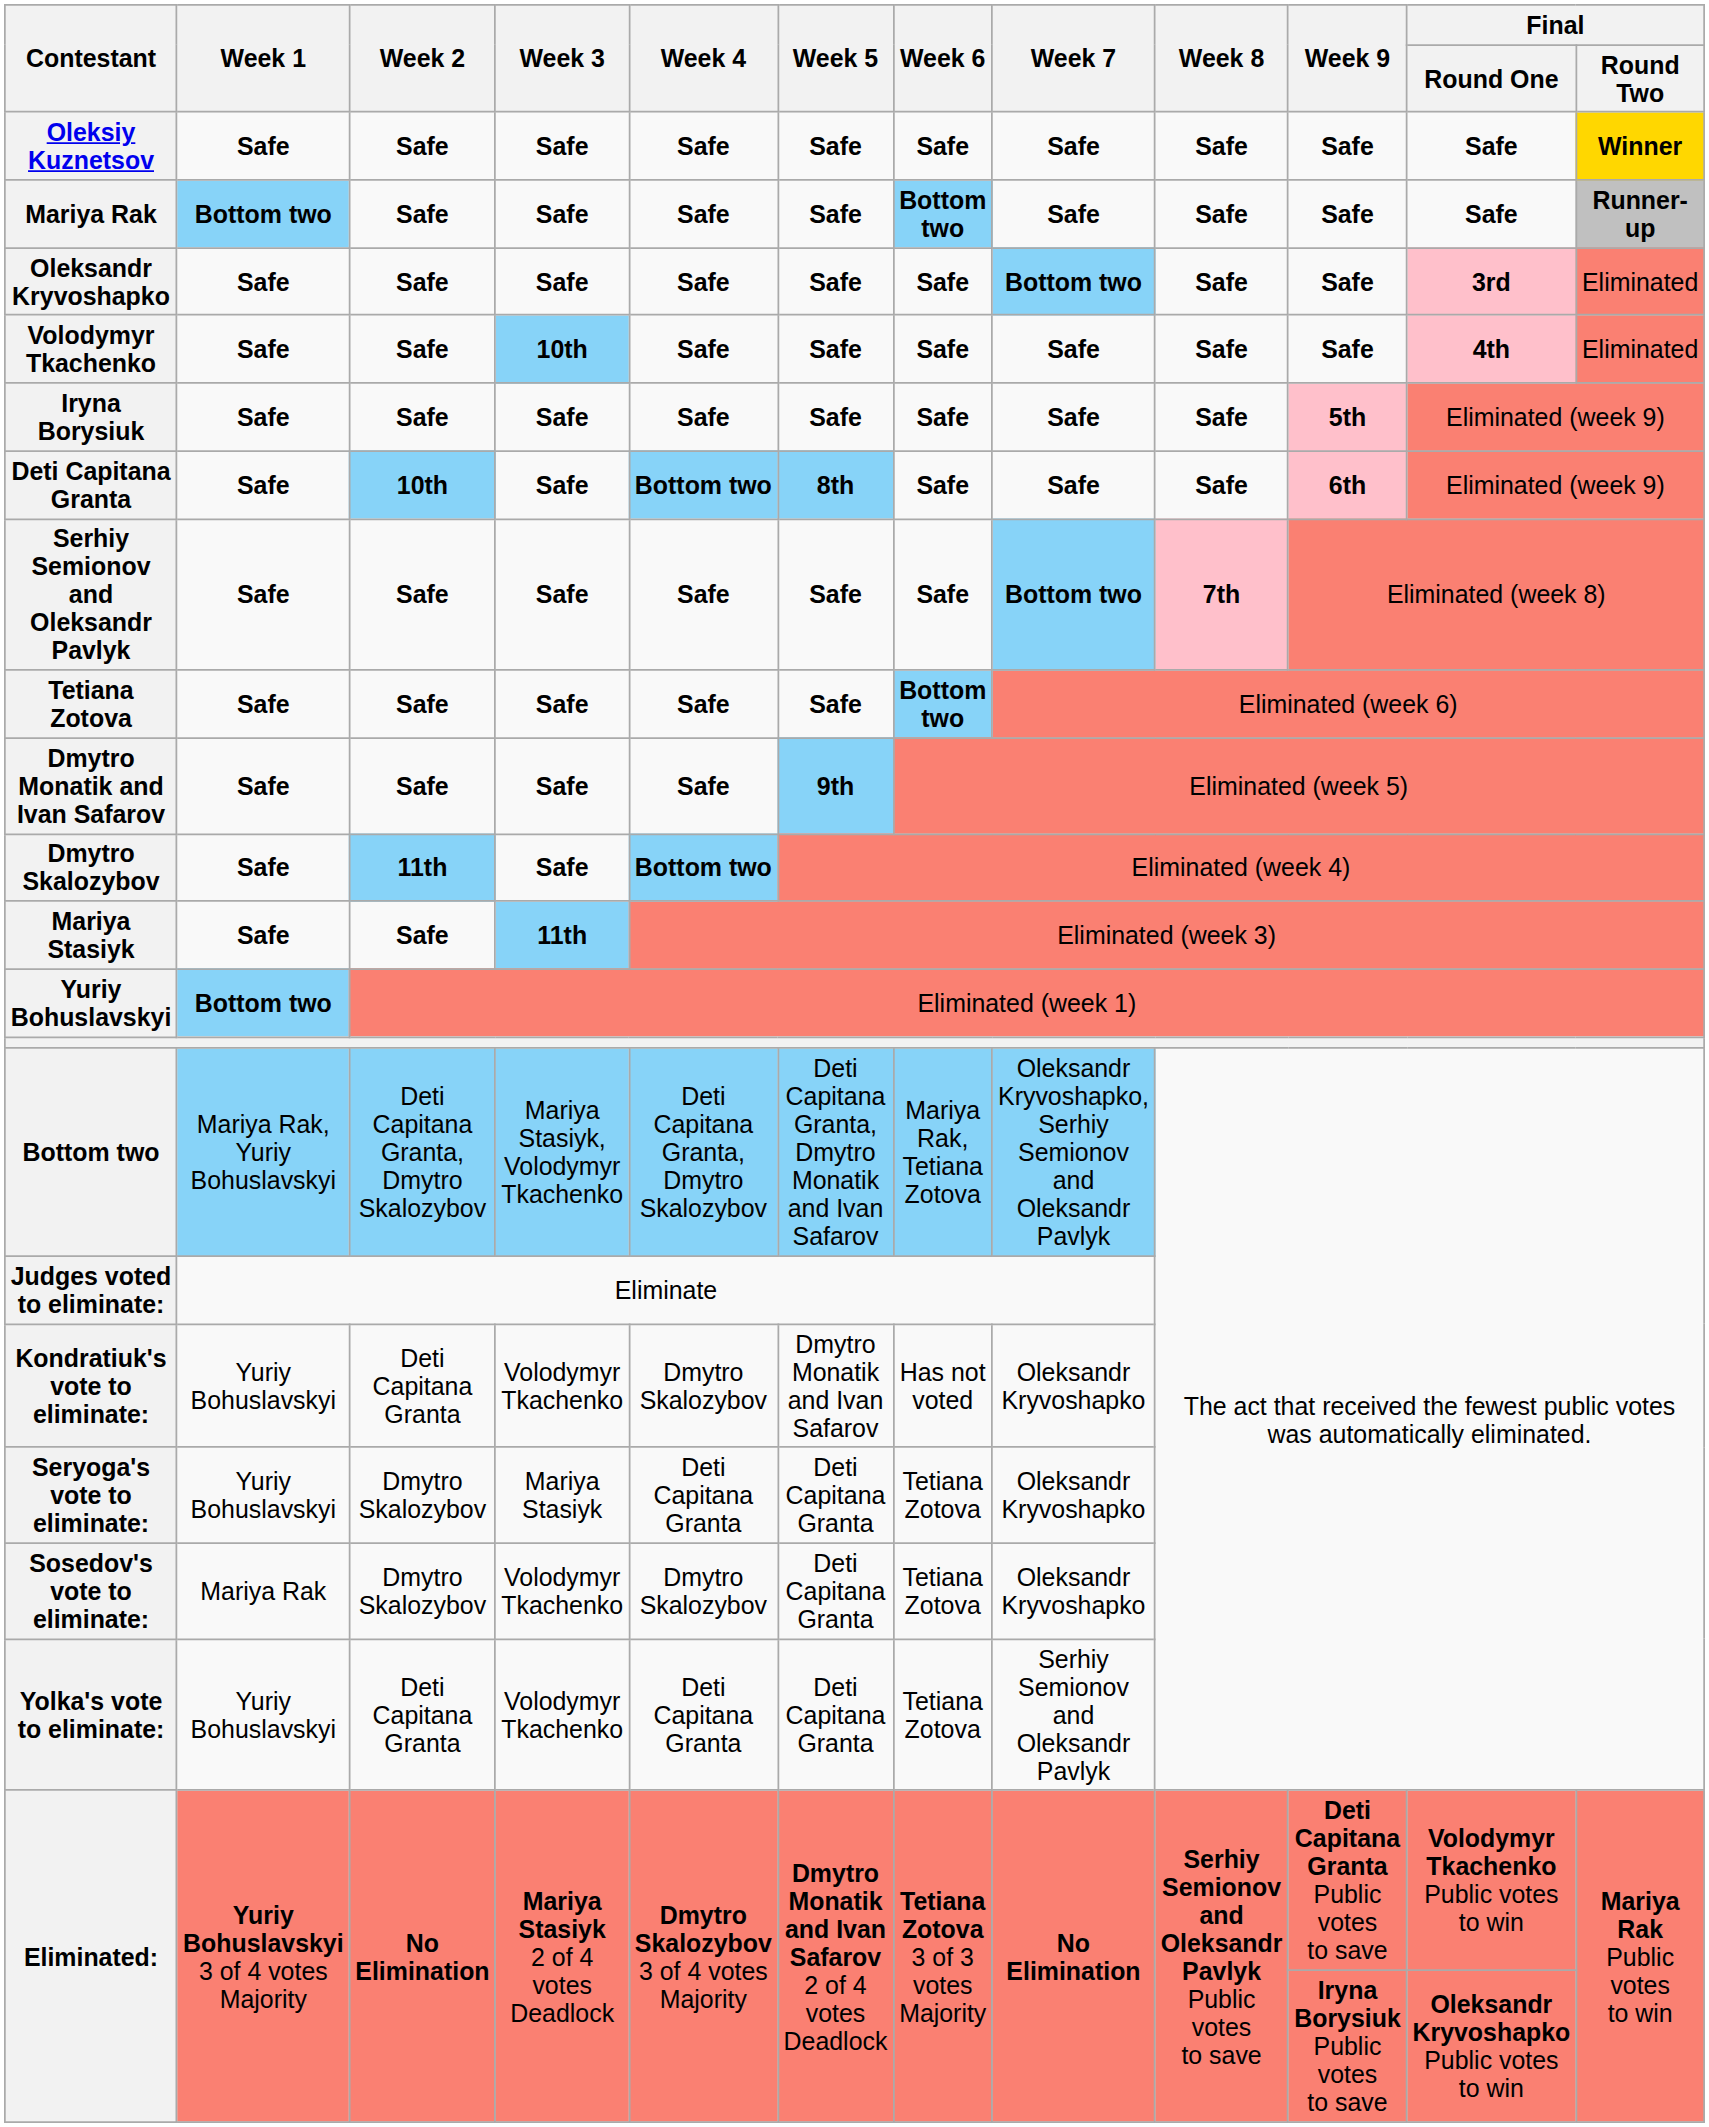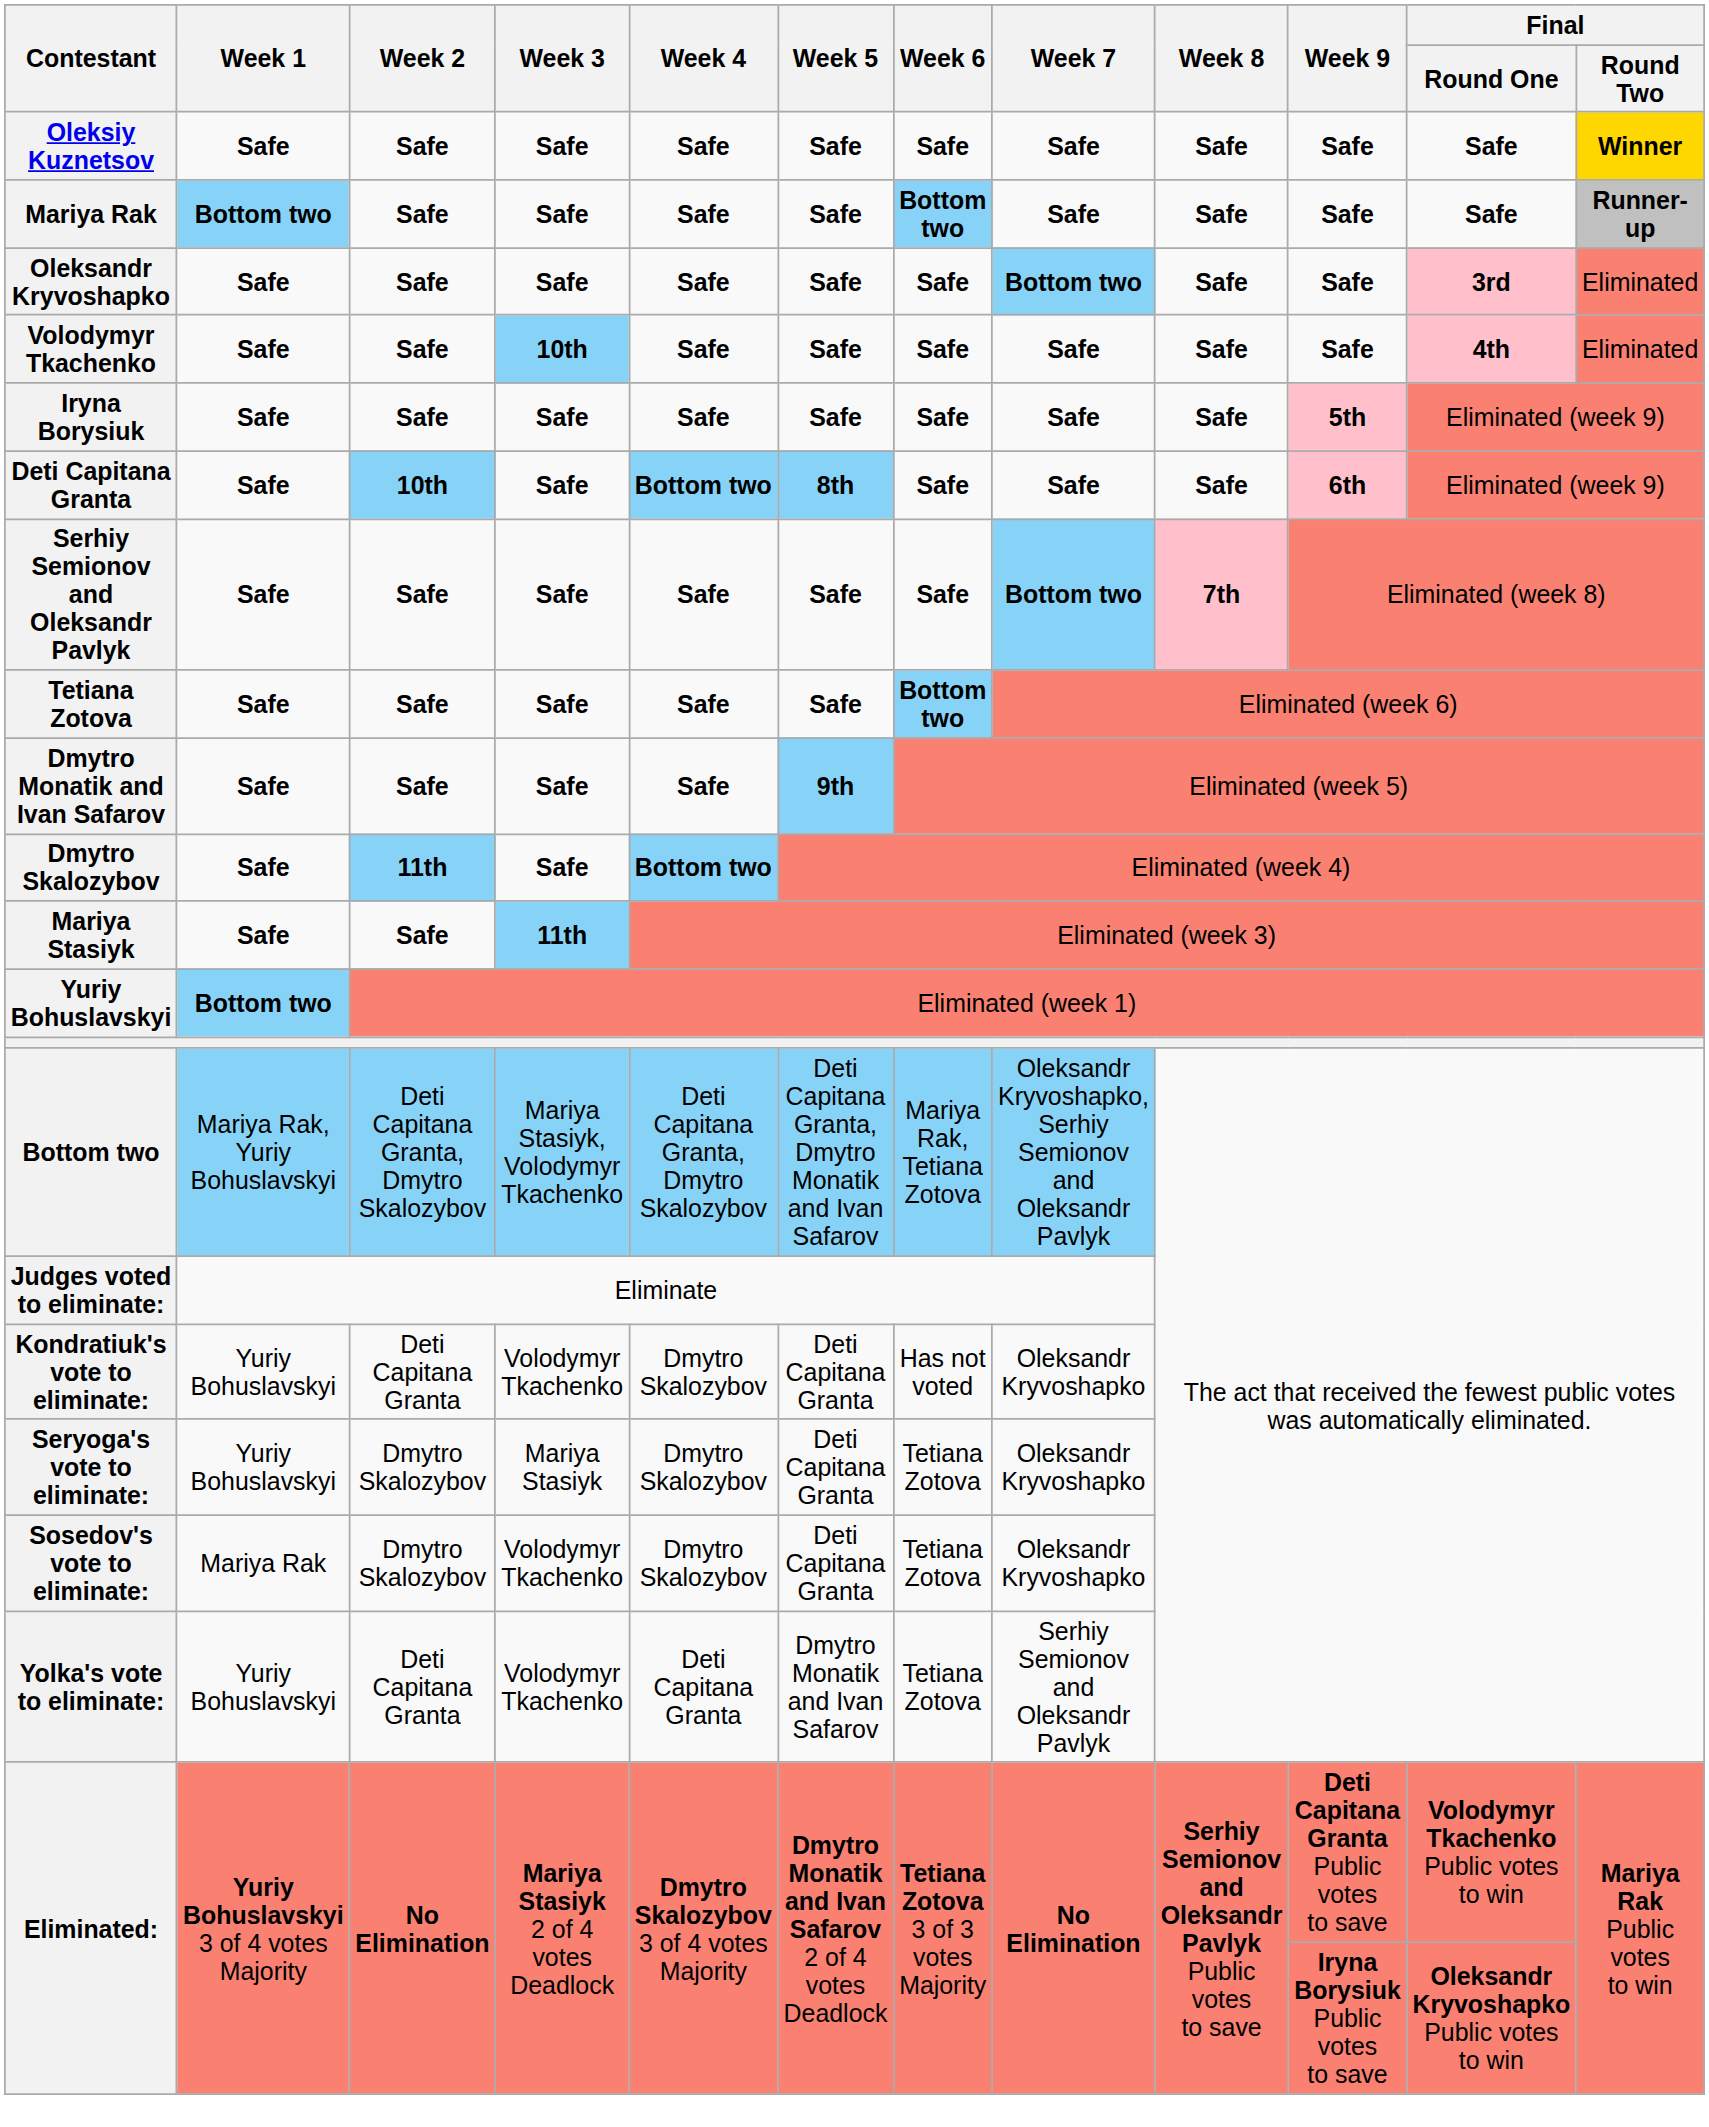 <table class="wikitable" style="text-align:center; font-size:89%">
 <tr>
 <th style="width:15%" rowspan="2" scope="col">Contestant</th>
 <th style="width:7%" rowspan="2" scope="col">Week 1</th>
 <th style="width:7%" rowspan="2" scope="col">Week 2</th>
 <th style="width:7%" rowspan="2" scope="col">Week 3</th>
 <th style="width:7%" rowspan="2" scope="col">Week 4</th>
 <th style="width:7%" rowspan="2" scope="col">Week 5</th>
 <th style="width:7%" rowspan="2" scope="col">Week 6</th>
 <th style="width:7%" rowspan="2" scope="col">Week 7</th>
 <th style="width:7%" rowspan="2" scope="col">Week 8</th>
 <th style="width:7%" rowspan="2" scope="col">Week 9</th>
 <th colspan="2">Final</th>
 </tr>
 <tr>
 <th style="width:7%">Round One</th>
 <th style="width:7%">Round Two</th>
 </tr>
 <tr>
 <th scope="row"><a href='#'>Oleksiy Kuznetsov</a></th>
 <td><strong>Safe</strong></td>
 <td><strong>Safe</strong></td>
 <td><strong>Safe</strong></td>
 <td><strong>Safe</strong></td>
 <td><strong>Safe</strong></td>
 <td><strong>Safe</strong></td>
 <td><strong>Safe</strong></td>
 <td><strong>Safe</strong></td>
 <td><strong>Safe</strong></td>
 <td><strong>Safe</strong></td>
 <td style="background:gold"><strong>Winner</strong></td>
 </tr>
 <tr>
 <th scope="row">Mariya Rak</th>
 <td style="background:#87D3F8"><strong>Bottom two</strong></td>
 <td><strong>Safe</strong></td>
 <td><strong>Safe</strong></td>
 <td><strong>Safe</strong></td>
 <td><strong>Safe</strong></td>
 <td style="background:#87D3F8"><strong>Bottom two</strong></td>
 <td><strong>Safe</strong></td>
 <td><strong>Safe</strong></td>
 <td><strong>Safe</strong></td>
 <td><strong>Safe</strong></td>
 <td style="background:silver"><strong>Runner-up</strong></td>
 </tr>
 <tr>
 <th scope="row">Oleksandr Kryvoshapko</th>
 <td><strong>Safe</strong></td>
 <td><strong>Safe</strong></td>
 <td><strong>Safe</strong></td>
 <td><strong>Safe</strong></td>
 <td><strong>Safe</strong></td>
 <td><strong>Safe</strong></td>
 <td style="background:#87D3F8"><strong>Bottom two</strong></td>
 <td><strong>Safe</strong></td>
 <td><strong>Safe</strong></td>
 <td style="background:pink"><strong>3rd</strong></td>
 <td colspan="1" style="background:salmon">Eliminated</td>
 </tr>
 <tr>
 <th scope="row">Volodymyr Tkachenko</th>
 <td><strong>Safe</strong></td>
 <td><strong>Safe</strong></td>
 <td style="background:#87D3F8"><strong>10th</strong></td>
 <td><strong>Safe</strong></td>
 <td><strong>Safe</strong></td>
 <td><strong>Safe</strong></td>
 <td><strong>Safe</strong></td>
 <td><strong>Safe</strong></td>
 <td><strong>Safe</strong></td>
 <td style="background:pink"><strong>4th</strong></td>
 <td colspan="1" style="background:salmon">Eliminated</td>
 </tr>
 <tr>
 <th scope="row">Iryna Borysiuk</th>
 <td><strong>Safe</strong></td>
 <td><strong>Safe</strong></td>
 <td><strong>Safe</strong></td>
 <td><strong>Safe</strong></td>
 <td><strong>Safe</strong></td>
 <td><strong>Safe</strong></td>
 <td><strong>Safe</strong></td>
 <td><strong>Safe</strong></td>
 <td style="background:pink"><strong>5th</strong></td>
 <td colspan="2" style="background:salmon">Eliminated (week 9)</td>
 </tr>
 <tr>
 <th scope="row">Deti Capitana Granta</th>
 <td><strong>Safe</strong></td>
 <td style="background:#87D3F8"><strong>10th</strong></td>
 <td><strong>Safe</strong></td>
 <td style="background:#87D3F8"><strong>Bottom two</strong></td>
 <td style="background:#87D3F8"><strong>8th</strong></td>
 <td><strong>Safe</strong></td>
 <td><strong>Safe</strong></td>
 <td><strong>Safe</strong></td>
 <td style="background:pink"><strong>6th</strong></td>
 <td colspan="2" style="background:salmon">Eliminated (week 9)</td>
 </tr>
 <tr>
 <th scope="row">Serhiy Semionov and Oleksandr Pavlyk</th>
 <td><strong>Safe</strong></td>
 <td><strong>Safe</strong></td>
 <td><strong>Safe</strong></td>
 <td><strong>Safe</strong></td>
 <td><strong>Safe</strong></td>
 <td><strong>Safe</strong></td>
 <td style="background:#87D3F8"><strong>Bottom two</strong></td>
 <td style="background:pink"><strong>7th</strong></td>
 <td colspan="3" style="background:salmon">Eliminated (week 8)</td>
 </tr>
 <tr>
 <th scope="row">Tetiana Zotova</th>
 <td><strong>Safe</strong></td>
 <td><strong>Safe</strong></td>
 <td><strong>Safe</strong></td>
 <td><strong>Safe</strong></td>
 <td><strong>Safe</strong></td>
 <td style="background:#87D3F8"><strong>Bottom two</strong></td>
 <td colspan="5" style="background:salmon">Eliminated (week 6)</td>
 </tr>
 <tr>
 <th scope="row">Dmytro Monatik and Ivan Safarov</th>
 <td><strong>Safe</strong></td>
 <td><strong>Safe</strong></td>
 <td><strong>Safe</strong></td>
 <td><strong>Safe</strong></td>
 <td style="background:#87D3F8"><strong>9th</strong></td>
 <td colspan="6" style="background:salmon">Eliminated (week 5)</td>
 </tr>
 <tr>
 <th scope="row">Dmytro Skalozybov</th>
 <td><strong>Safe</strong></td>
 <td style="background:#87D3F8"><strong>11th</strong></td>
 <td><strong>Safe</strong></td>
 <td style="background:#87D3F8"><strong>Bottom two</strong></td>
 <td colspan="7" style="background:salmon">Eliminated (week 4)</td>
 </tr>
 <tr>
 <th scope="row">Mariya Stasiyk</th>
 <td><strong>Safe</strong></td>
 <td><strong>Safe</strong></td>
 <td style="background:#87D3F8"><strong>11th</strong></td>
 <td colspan="8" style="background:salmon">Eliminated (week 3)</td>
 </tr>
 <tr>
 <th scope="row">Yuriy Bohuslavskyi</th>
 <td style="background:#87D3F8"><strong>Bottom two</strong></td>
 <td colspan="10" style="background:salmon">Eliminated (week 1)</td>
 </tr>
 <tr>
 <th colspan="13"></th>
 </tr>
 <tr>
 <th scope="row">Bottom two</th>
 <td style="background:#87D3F8">Mariya Rak,<br>Yuriy Bohuslavskyi</td>
 <td style="background:#87D3F8">Deti Capitana Granta,<br>Dmytro Skalozybov</td>
 <td style="background:#87D3F8">Mariya Stasiyk,<br>Volodymyr Tkachenko</td>
 <td style="background:#87D3F8">Deti Capitana Granta,<br>Dmytro Skalozybov</td>
 <td style="background:#87D3F8">Deti Capitana Granta,<br>Dmytro Monatik and Ivan Safarov</td>
 <td style="background:#87D3F8">Mariya Rak,<br>Tetiana Zotova</td>
 <td style="background:#87D3F8">Oleksandr Kryvoshapko,<br>Serhiy Semionov and Oleksandr Pavlyk</td>
 <td rowspan="6" colspan="4">The act that received the fewest public votes was automatically eliminated.</td>
 </tr>
 <tr>
 <th scope="row">Judges voted to eliminate:</th>
 <td colspan="7">Eliminate</td>
 </tr>
 <tr>
 <th scope="row">Kondratiuk's vote to eliminate:</th>
 <td>Yuriy Bohuslavskyi</td>
 <td>Deti Capitana Granta</td>
 <td>Volodymyr Tkachenko</td>
 <td>Dmytro Skalozybov</td>
-<td>Dmytro Monatik and Ivan Safarov</td>
+<td>Deti Capitana Granta</td>
 <td>Has not voted</td>
 <td>Oleksandr Kryvoshapko</td>
 </tr>
 <tr>
 <th scope="row">Seryoga's vote to eliminate:</th>
 <td>Yuriy Bohuslavskyi</td>
 <td>Dmytro Skalozybov</td>
 <td>Mariya Stasiyk</td>
-<td>Deti Capitana Granta</td>
+<td>Dmytro Skalozybov</td>
 <td>Deti Capitana Granta</td>
 <td>Tetiana Zotova</td>
 <td>Oleksandr Kryvoshapko</td>
 </tr>
 <tr>
 <th scope="row">Sosedov's vote to eliminate:</th>
 <td>Mariya Rak</td>
 <td>Dmytro Skalozybov</td>
 <td>Volodymyr Tkachenko</td>
 <td>Dmytro Skalozybov</td>
 <td>Deti Capitana Granta</td>
 <td>Tetiana Zotova</td>
 <td>Oleksandr Kryvoshapko</td>
 </tr>
 <tr>
 <th scope="row">Yolka's vote to eliminate:</th>
 <td>Yuriy Bohuslavskyi</td>
 <td>Deti Capitana Granta</td>
 <td>Volodymyr Tkachenko</td>
 <td>Deti Capitana Granta</td>
-<td>Deti Capitana Granta</td>
+<td>Dmytro Monatik and Ivan Safarov</td>
 <td>Tetiana Zotova</td>
 <td>Serhiy Semionov and Oleksandr Pavlyk</td>
 </tr>
 <tr>
 <th scope="row" rowspan="2">Eliminated:</th>
 <td style="background:salmon;" rowspan="2"><strong>Yuriy Bohuslavskyi</strong><br>3 of 4 votes<br> Majority</td>
 <td style="background:salmon;" rowspan="2"><strong>No Elimination</strong></td>
 <td style="background:salmon;" rowspan="2"><strong>Mariya Stasiyk</strong><br>2 of 4 votes<br> Deadlock</td>
 <td style="background:salmon;" rowspan="2"><strong>Dmytro Skalozybov</strong><br>3 of 4 votes<br> Majority</td>
 <td style="background:salmon;" rowspan="2"><strong>Dmytro Monatik and Ivan Safarov</strong><br>2 of 4 votes<br> Deadlock</td>
 <td style="background:salmon;" rowspan="2"><strong>Tetiana Zotova</strong><br>3 of 3 votes<br> Majority</td>
 <td style="background:salmon;" rowspan="2"><strong>No Elimination</strong></td>
 <td style="background:salmon;" rowspan="2"><strong>Serhiy Semionov and Oleksandr Pavlyk</strong> <br> Public votes <br> to save</td>
 <td style="background:salmon;" rowspan="1"><strong>Deti Capitana Granta</strong> <br> Public votes <br> to save</td>
 <td style="background:salmon;" rowspan="1"><strong>Volodymyr Tkachenko</strong>  <br> Public votes <br> to win</td>
 <td style="background:salmon;" rowspan="2"><strong>Mariya Rak</strong> <br> Public votes <br> to win</td>
 </tr>
 <tr>
 <td style="background:salmon;" rowspan="1"><strong>Iryna Borysiuk</strong> <br> Public votes <br> to save</td>
 <td style="background:salmon;" rowspan="1"><strong>Oleksandr Kryvoshapko</strong>  <br> Public votes <br> to win</td>
 </tr>
 <tr>
 </tr>
 </table>
